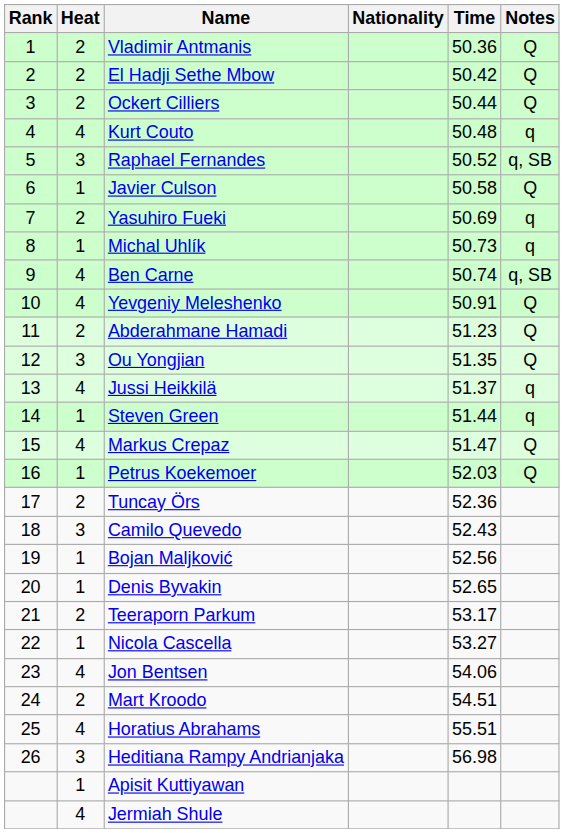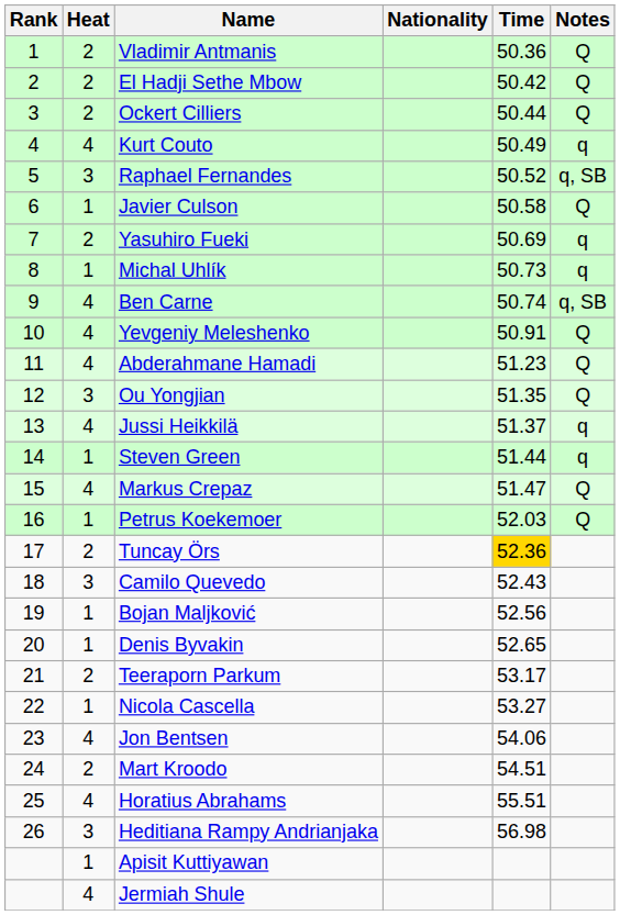 <table class="wikitable sortable" style="text-align:center">
 <tr>
 <th>Rank</th>
 <th>Heat</th>
 <th>Name</th>
 <th>Nationality</th>
 <th>Time</th>
 <th>Notes</th>
 </tr>
 <tr bgcolor=ccffcc>
 <td>1</td>
 <td>2</td>
 <td align=left><a href='#'>Vladimir Antmanis</a></td>
 <td align=left></td>
 <td>50.36</td>
 <td>Q</td>
 </tr>
 <tr bgcolor=ccffcc>
 <td>2</td>
 <td>2</td>
 <td align=left><a href='#'>El Hadji Sethe Mbow</a></td>
 <td align=left></td>
 <td>50.42</td>
 <td>Q</td>
 </tr>
 <tr bgcolor=ccffcc>
 <td>3</td>
 <td>2</td>
 <td align=left><a href='#'>Ockert Cilliers</a></td>
 <td align=left></td>
 <td>50.44</td>
 <td>Q</td>
 </tr>
 <tr bgcolor=ccffcc>
 <td>4</td>
 <td>4</td>
 <td align=left><a href='#'>Kurt Couto</a></td>
 <td align=left></td>
-<td>50.48</td>
+<td>50.49</td>
 <td>q</td>
 </tr>
 <tr bgcolor=ccffcc>
 <td>5</td>
 <td>3</td>
 <td align=left><a href='#'>Raphael Fernandes</a></td>
 <td align=left></td>
 <td>50.52</td>
 <td>q, SB</td>
 </tr>
 <tr bgcolor=ccffcc>
 <td>6</td>
 <td>1</td>
 <td align=left><a href='#'>Javier Culson</a></td>
 <td align=left></td>
 <td>50.58</td>
 <td>Q</td>
 </tr>
 <tr bgcolor=ccffcc>
 <td>7</td>
 <td>2</td>
 <td align=left><a href='#'>Yasuhiro Fueki</a></td>
 <td align=left></td>
 <td>50.69</td>
 <td>q</td>
 </tr>
 <tr bgcolor=ccffcc>
 <td>8</td>
 <td>1</td>
 <td align=left><a href='#'>Michal Uhlík</a></td>
 <td align=left></td>
 <td>50.73</td>
 <td>q</td>
 </tr>
 <tr bgcolor=ccffcc>
 <td>9</td>
 <td>4</td>
 <td align=left><a href='#'>Ben Carne</a></td>
 <td align=left></td>
 <td>50.74</td>
 <td>q, SB</td>
 </tr>
 <tr bgcolor=ccffcc>
 <td>10</td>
 <td>4</td>
 <td align=left><a href='#'>Yevgeniy Meleshenko</a></td>
 <td align=left></td>
 <td>50.91</td>
 <td>Q</td>
 </tr>
 <tr bgcolor=ddffdd>
 <td>11</td>
-<td>2</td>
+<td>4</td>
 <td align=left><a href='#'>Abderahmane Hamadi</a></td>
 <td align=left></td>
 <td>51.23</td>
 <td>Q</td>
 </tr>
 <tr bgcolor=ddffdd>
 <td>12</td>
 <td>3</td>
 <td align=left><a href='#'>Ou Yongjian</a></td>
 <td align=left></td>
 <td>51.35</td>
 <td>Q</td>
 </tr>
 <tr bgcolor=ddffdd>
 <td>13</td>
 <td>4</td>
 <td align=left><a href='#'>Jussi Heikkilä</a></td>
 <td align=left></td>
 <td>51.37</td>
 <td>q</td>
 </tr>
 <tr bgcolor=ccffcc>
 <td>14</td>
 <td>1</td>
 <td align=left><a href='#'>Steven Green</a></td>
 <td align=left></td>
 <td>51.44</td>
 <td>q</td>
 </tr>
 <tr bgcolor=ddffdd>
 <td>15</td>
 <td>4</td>
 <td align=left><a href='#'>Markus Crepaz</a></td>
 <td align=left></td>
 <td>51.47</td>
 <td>Q</td>
 </tr>
 <tr bgcolor=ccffcc>
 <td>16</td>
 <td>1</td>
 <td align=left><a href='#'>Petrus Koekemoer</a></td>
 <td align=left></td>
 <td>52.03</td>
 <td>Q</td>
 </tr>
 <tr>
 <td>17</td>
 <td>2</td>
 <td align=left><a href='#'>Tuncay Örs</a></td>
 <td align=left></td>
-<td>52.36</td>
+<td style="background: gold;">52.36</td>
 <td></td>
 </tr>
 <tr>
 <td>18</td>
 <td>3</td>
 <td align=left><a href='#'>Camilo Quevedo</a></td>
 <td align=left></td>
 <td>52.43</td>
 <td></td>
 </tr>
 <tr>
 <td>19</td>
 <td>1</td>
 <td align=left><a href='#'>Bojan Maljković</a></td>
 <td align=left></td>
 <td>52.56</td>
 <td></td>
 </tr>
 <tr>
 <td>20</td>
 <td>1</td>
 <td align=left><a href='#'>Denis Byvakin</a></td>
 <td align=left></td>
 <td>52.65</td>
 <td></td>
 </tr>
 <tr>
 <td>21</td>
 <td>2</td>
 <td align=left><a href='#'>Teeraporn Parkum</a></td>
 <td align=left></td>
 <td>53.17</td>
 <td></td>
 </tr>
 <tr>
 <td>22</td>
 <td>1</td>
 <td align=left><a href='#'>Nicola Cascella</a></td>
 <td align=left></td>
 <td>53.27</td>
 <td></td>
 </tr>
 <tr>
 <td>23</td>
 <td>4</td>
 <td align=left><a href='#'>Jon Bentsen</a></td>
 <td align=left></td>
 <td>54.06</td>
 <td></td>
 </tr>
 <tr>
 <td>24</td>
 <td>2</td>
 <td align=left><a href='#'>Mart Kroodo</a></td>
 <td align=left></td>
 <td>54.51</td>
 <td></td>
 </tr>
 <tr>
 <td>25</td>
 <td>4</td>
 <td align=left><a href='#'>Horatius Abrahams</a></td>
 <td align=left></td>
 <td>55.51</td>
 <td></td>
 </tr>
 <tr>
 <td>26</td>
 <td>3</td>
 <td align=left><a href='#'>Heditiana Rampy Andrianjaka</a></td>
 <td align=left></td>
 <td>56.98</td>
 <td></td>
 </tr>
 <tr>
 <td></td>
 <td>1</td>
 <td align=left><a href='#'>Apisit Kuttiyawan</a></td>
 <td align=left></td>
 <td></td>
 <td></td>
 </tr>
 <tr>
 <td></td>
 <td>4</td>
 <td align=left><a href='#'>Jermiah Shule</a></td>
 <td align=left></td>
 <td></td>
 <td></td>
 </tr>
 </table>
